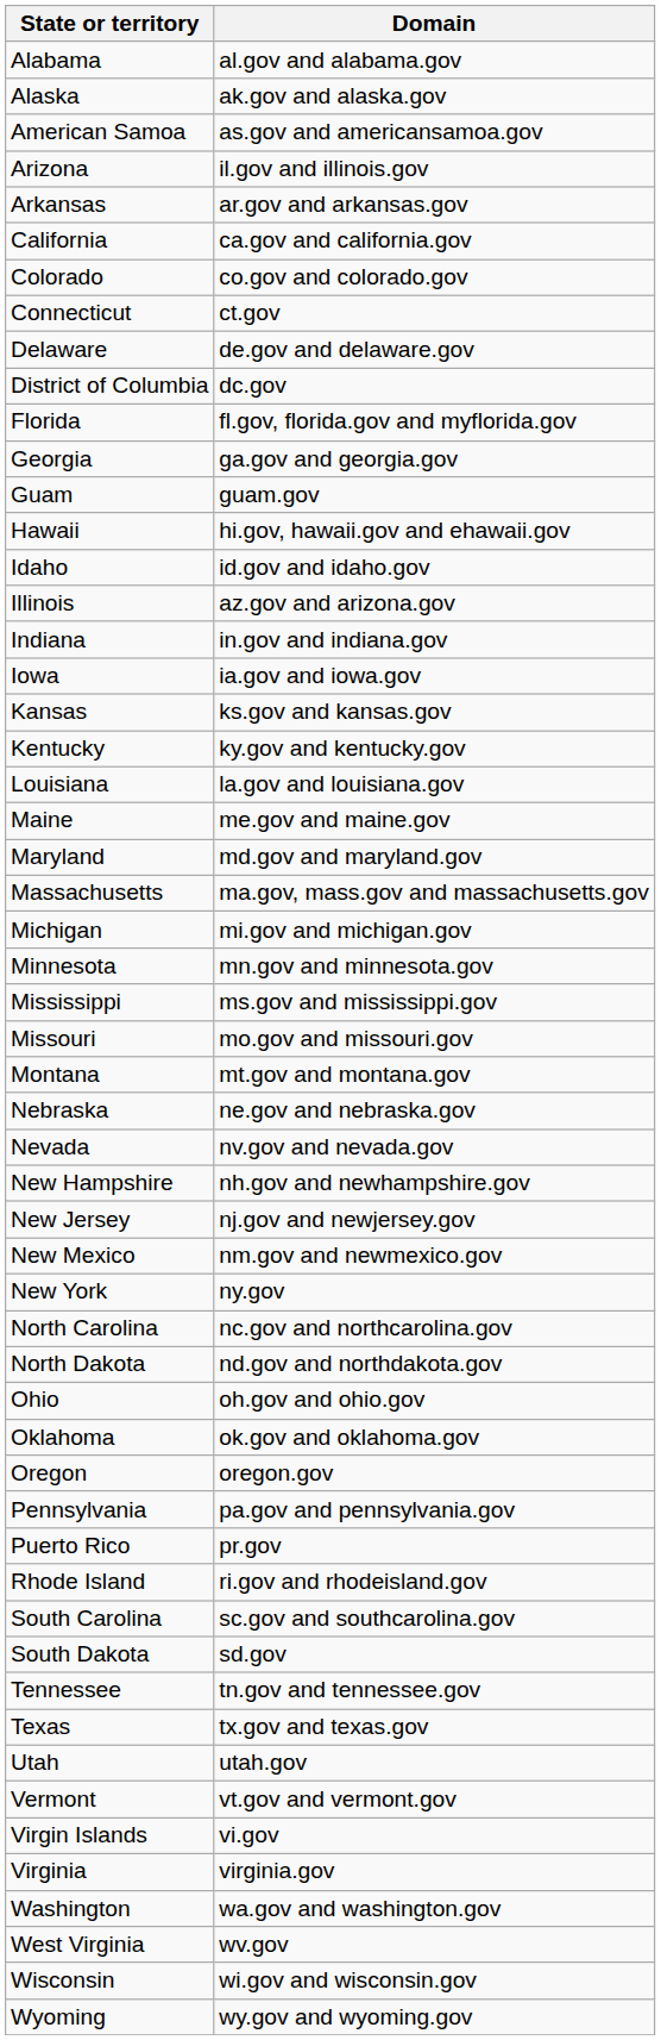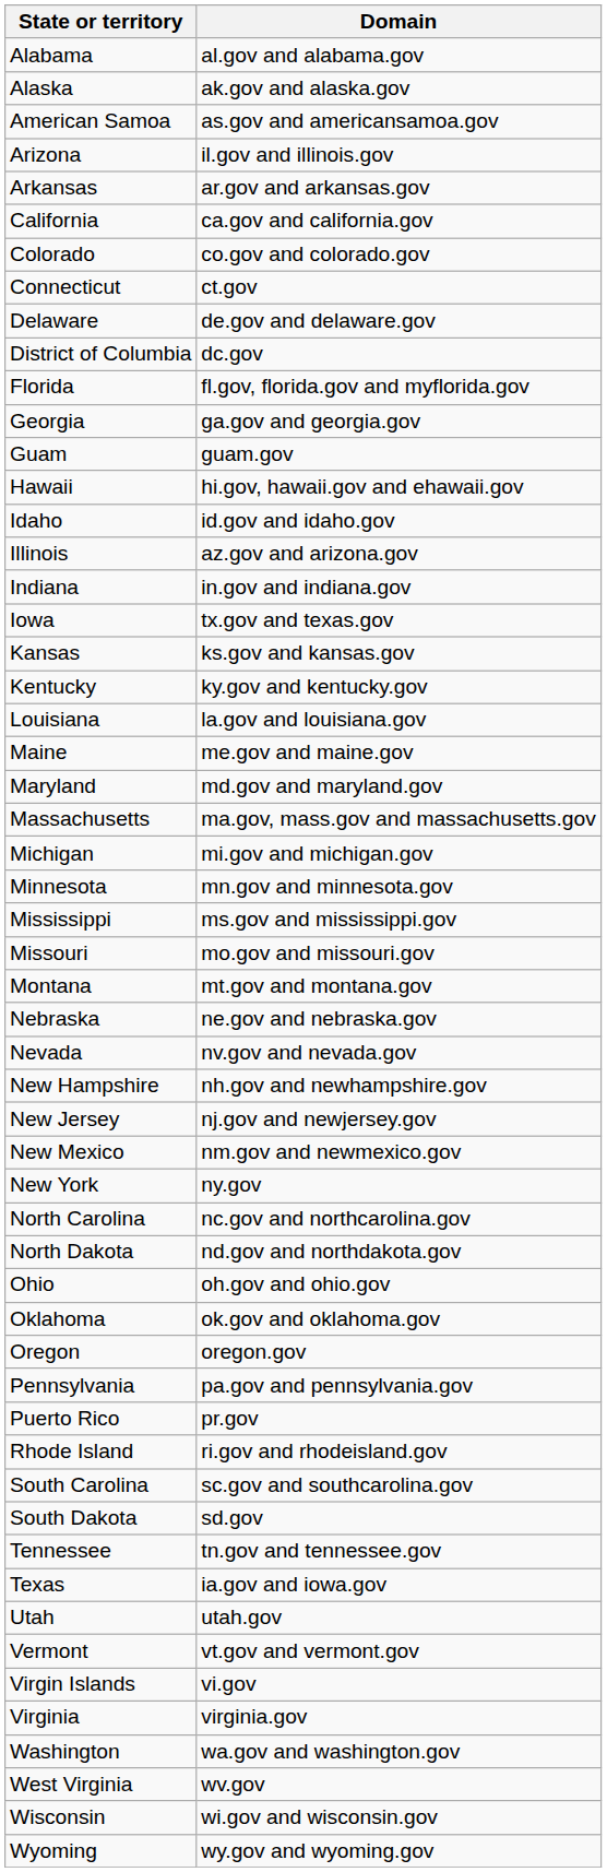 <table class=wikitable>
 <tr>
 <th>State or territory</th>
 <th>Domain</th>
 </tr>
 <tr>
 <td>Alabama</td>
 <td>al.gov and alabama.gov</td>
 </tr>
 <tr>
 <td>Alaska</td>
 <td>ak.gov and alaska.gov</td>
 </tr>
 <tr>
 <td>American Samoa</td>
 <td>as.gov and americansamoa.gov</td>
 </tr>
 <tr>
 <td>Arizona</td>
 <td>il.gov and illinois.gov</td>
 </tr>
 <tr>
 <td>Arkansas</td>
 <td>ar.gov and arkansas.gov</td>
 </tr>
 <tr>
 <td>California</td>
 <td>ca.gov and california.gov</td>
 </tr>
 <tr>
 <td>Colorado</td>
 <td>co.gov and colorado.gov</td>
 </tr>
 <tr>
 <td>Connecticut</td>
 <td>ct.gov</td>
 </tr>
 <tr>
 <td>Delaware</td>
 <td>de.gov and delaware.gov</td>
 </tr>
 <tr>
 <td>District of Columbia</td>
 <td>dc.gov</td>
 </tr>
 <tr>
 <td>Florida</td>
 <td>fl.gov, florida.gov and myflorida.gov</td>
 </tr>
 <tr>
 <td>Georgia</td>
 <td>ga.gov and georgia.gov</td>
 </tr>
 <tr>
 <td>Guam</td>
 <td>guam.gov</td>
 </tr>
 <tr>
 <td>Hawaii</td>
 <td>hi.gov, hawaii.gov and ehawaii.gov</td>
 </tr>
 <tr>
 <td>Idaho</td>
 <td>id.gov and idaho.gov</td>
 </tr>
 <tr>
 <td>Illinois</td>
 <td>az.gov and arizona.gov</td>
 </tr>
 <tr>
 <td>Indiana</td>
 <td>in.gov and indiana.gov</td>
 </tr>
 <tr>
 <td>Iowa</td>
-<td>ia.gov and iowa.gov</td>
+<td>tx.gov and texas.gov</td>
 </tr>
 <tr>
 <td>Kansas</td>
 <td>ks.gov and kansas.gov</td>
 </tr>
 <tr>
 <td>Kentucky</td>
 <td>ky.gov and kentucky.gov</td>
 </tr>
 <tr>
 <td>Louisiana</td>
 <td>la.gov and louisiana.gov</td>
 </tr>
 <tr>
 <td>Maine</td>
 <td>me.gov and maine.gov</td>
 </tr>
 <tr>
 <td>Maryland</td>
 <td>md.gov and maryland.gov</td>
 </tr>
 <tr>
 <td>Massachusetts</td>
 <td>ma.gov, mass.gov and massachusetts.gov</td>
 </tr>
 <tr>
 <td>Michigan</td>
 <td>mi.gov and michigan.gov</td>
 </tr>
 <tr>
 <td>Minnesota</td>
 <td>mn.gov and minnesota.gov</td>
 </tr>
 <tr>
 <td>Mississippi</td>
 <td>ms.gov and mississippi.gov</td>
 </tr>
 <tr>
 <td>Missouri</td>
 <td>mo.gov and missouri.gov</td>
 </tr>
 <tr>
 <td>Montana</td>
 <td>mt.gov and montana.gov</td>
 </tr>
 <tr>
 <td>Nebraska</td>
 <td>ne.gov and nebraska.gov</td>
 </tr>
 <tr>
 <td>Nevada</td>
 <td>nv.gov and nevada.gov</td>
 </tr>
 <tr>
 <td>New Hampshire</td>
 <td>nh.gov and newhampshire.gov</td>
 </tr>
 <tr>
 <td>New Jersey</td>
 <td>nj.gov and newjersey.gov</td>
 </tr>
 <tr>
 <td>New Mexico</td>
 <td>nm.gov and newmexico.gov</td>
 </tr>
 <tr>
 <td>New York</td>
 <td>ny.gov</td>
 </tr>
 <tr>
 <td>North Carolina</td>
 <td>nc.gov and northcarolina.gov</td>
 </tr>
 <tr>
 <td>North Dakota</td>
 <td>nd.gov and northdakota.gov</td>
 </tr>
 <tr>
 <td>Ohio</td>
 <td>oh.gov and ohio.gov</td>
 </tr>
 <tr>
 <td>Oklahoma</td>
 <td>ok.gov and oklahoma.gov</td>
 </tr>
 <tr>
 <td>Oregon</td>
 <td>oregon.gov</td>
 </tr>
 <tr>
 <td>Pennsylvania</td>
 <td>pa.gov and pennsylvania.gov</td>
 </tr>
 <tr>
 <td>Puerto Rico</td>
 <td>pr.gov</td>
 </tr>
 <tr>
 <td>Rhode Island</td>
 <td>ri.gov and rhodeisland.gov</td>
 </tr>
 <tr>
 <td>South Carolina</td>
 <td>sc.gov and southcarolina.gov</td>
 </tr>
 <tr>
 <td>South Dakota</td>
 <td>sd.gov</td>
 </tr>
 <tr>
 <td>Tennessee</td>
 <td>tn.gov and tennessee.gov</td>
 </tr>
 <tr>
 <td>Texas</td>
-<td>tx.gov and texas.gov</td>
+<td>ia.gov and iowa.gov</td>
 </tr>
 <tr>
 <td>Utah</td>
 <td>utah.gov</td>
 </tr>
 <tr>
 <td>Vermont</td>
 <td>vt.gov and vermont.gov</td>
 </tr>
 <tr>
 <td>Virgin Islands</td>
 <td>vi.gov</td>
 </tr>
 <tr>
 <td>Virginia</td>
 <td>virginia.gov</td>
 </tr>
 <tr>
 <td>Washington</td>
 <td>wa.gov and washington.gov</td>
 </tr>
 <tr>
 <td>West Virginia</td>
 <td>wv.gov</td>
 </tr>
 <tr>
 <td>Wisconsin</td>
 <td>wi.gov and wisconsin.gov</td>
 </tr>
 <tr>
 <td>Wyoming</td>
 <td>wy.gov and wyoming.gov</td>
 </tr>
 </table>
